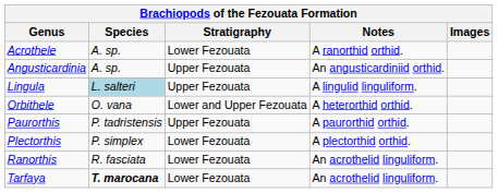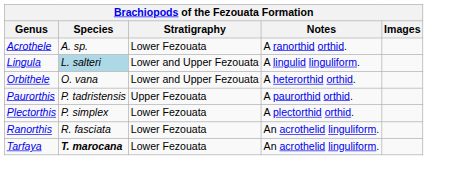 <table class="wikitable sortable mw-collapsible">
 <tr>
 <th colspan="5" align="center"><a href='#'>Brachiopods</a> of the Fezouata Formation</th>
 </tr>
 <tr>
 <th>Genus</th>
 <th>Species</th>
 <th>Stratigraphy</th>
 <th>Notes</th>
 <th>Images</th>
 </tr>
 <tr>
 <td><em><a href='#'>Acrothele</a></em></td>
 <td><em>A. sp.</em></td>
 <td>Lower Fezouata</td>
 <td>A <a href='#'>ranorthid</a> <a href='#'>orthid</a>.</td>
 <td></td>
 </tr>
 <tr>
-<td><em><a href='#'>Angusticardinia</a></em></td>
-<td><em>A. sp.</em></td>
-<td>Upper Fezouata</td>
-<td>An <a href='#'>angusticardiniid</a> <a href='#'>orthid</a>.</td>
-<td></td>
-</tr>
-<tr>
 <td><em><a href='#'>Lingula</a></em></td>
 <td style="background: lightblue;"><em>L. salteri</em></td>
-<td>Upper Fezouata</td>
+<td>Lower and Upper Fezouata</td>
 <td>A <a href='#'>lingulid</a> <a href='#'>linguliform</a>.</td>
 <td></td>
 </tr>
 <tr>
 <td><em><a href='#'>Orbithele</a></em></td>
 <td><em>O. vana</em></td>
 <td>Lower and Upper Fezouata</td>
 <td>A <a href='#'>heterorthid</a> <a href='#'>orthid</a>.</td>
 <td></td>
 </tr>
 <tr>
 <td><em><a href='#'>Paurorthis</a></em></td>
 <td><em>P. tadristensis</em></td>
 <td>Upper Fezouata</td>
 <td>A <a href='#'>paurorthid</a> <a href='#'>orthid</a>.</td>
 <td></td>
 </tr>
 <tr>
 <td><em><a href='#'>Plectorthis</a></em></td>
 <td><em>P. simplex</em></td>
 <td>Lower Fezouata</td>
 <td>A <a href='#'>plectorthid</a> <a href='#'>orthid</a>.</td>
 <td></td>
 </tr>
 <tr>
 <td><em><a href='#'>Ranorthis</a></em></td>
 <td><em>R. fasciata</em></td>
 <td>Lower Fezouata</td>
 <td>An <a href='#'>acrothelid</a> <a href='#'>linguliform</a>.</td>
 <td></td>
 </tr>
 <tr>
 <td><em><a href='#'>Tarfaya</a></em></td>
 <td><strong><em>T. marocana</em></strong></td>
 <td>Lower Fezouata</td>
 <td>An <a href='#'>acrothelid</a> <a href='#'>linguliform</a>.</td>
 <td></td>
 </tr>
 </table>
